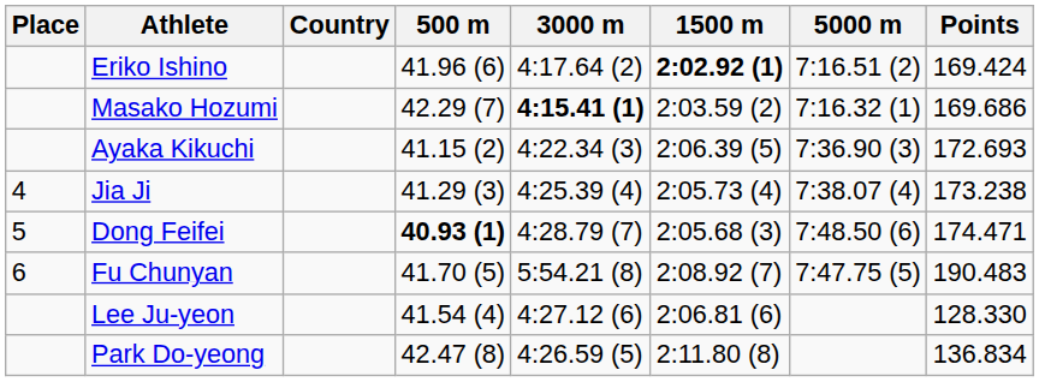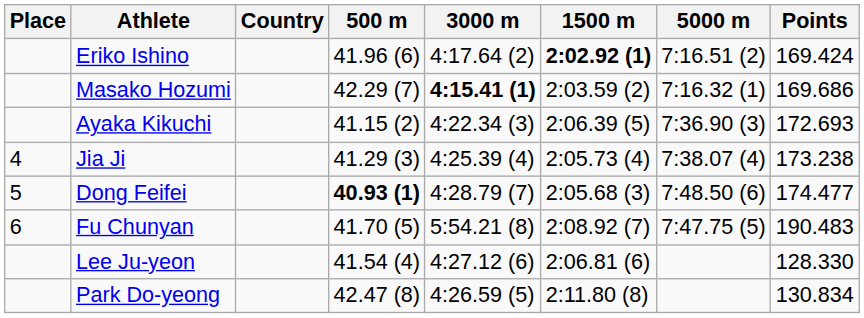 <table class="wikitable">
 <tr>
 <th>Place</th>
 <th>Athlete</th>
 <th>Country</th>
 <th>500 m</th>
 <th>3000 m</th>
 <th>1500 m</th>
 <th>5000 m</th>
 <th>Points</th>
 </tr>
 <tr>
 <td></td>
 <td><a href='#'>Eriko Ishino</a></td>
 <td></td>
 <td>41.96 (6)</td>
 <td>4:17.64 (2)</td>
 <td><strong>2:02.92 (1)</strong></td>
 <td>7:16.51 (2)</td>
 <td>169.424</td>
 </tr>
 <tr>
 <td></td>
 <td><a href='#'>Masako Hozumi</a></td>
 <td></td>
 <td>42.29 (7)</td>
 <td><strong>4:15.41 (1)</strong></td>
 <td>2:03.59 (2)</td>
 <td>7:16.32 (1)</td>
 <td>169.686</td>
 </tr>
 <tr>
 <td></td>
 <td><a href='#'>Ayaka Kikuchi</a></td>
 <td></td>
 <td>41.15 (2)</td>
 <td>4:22.34 (3)</td>
 <td>2:06.39 (5)</td>
 <td>7:36.90 (3)</td>
 <td>172.693</td>
 </tr>
 <tr>
 <td>4</td>
 <td><a href='#'>Jia Ji</a></td>
 <td></td>
 <td>41.29 (3)</td>
 <td>4:25.39 (4)</td>
 <td>2:05.73 (4)</td>
 <td>7:38.07 (4)</td>
 <td>173.238</td>
 </tr>
 <tr>
 <td>5</td>
 <td><a href='#'>Dong Feifei</a></td>
 <td></td>
 <td><strong>40.93 (1)</strong></td>
 <td>4:28.79 (7)</td>
 <td>2:05.68 (3)</td>
 <td>7:48.50 (6)</td>
-<td>174.471</td>
+<td>174.477</td>
 </tr>
 <tr>
 <td>6</td>
 <td><a href='#'>Fu Chunyan</a></td>
 <td></td>
 <td>41.70 (5)</td>
 <td>5:54.21 (8)</td>
 <td>2:08.92 (7)</td>
 <td>7:47.75 (5)</td>
 <td>190.483</td>
 </tr>
 <tr>
 <td></td>
 <td><a href='#'>Lee Ju-yeon</a></td>
 <td></td>
 <td>41.54 (4)</td>
 <td>4:27.12 (6)</td>
 <td>2:06.81 (6)</td>
 <td></td>
 <td>128.330</td>
 </tr>
 <tr>
 <td></td>
 <td><a href='#'>Park Do-yeong</a></td>
 <td></td>
 <td>42.47 (8)</td>
 <td>4:26.59 (5)</td>
 <td>2:11.80 (8)</td>
 <td></td>
-<td>136.834</td>
+<td>130.834</td>
 </tr>
 </table>
